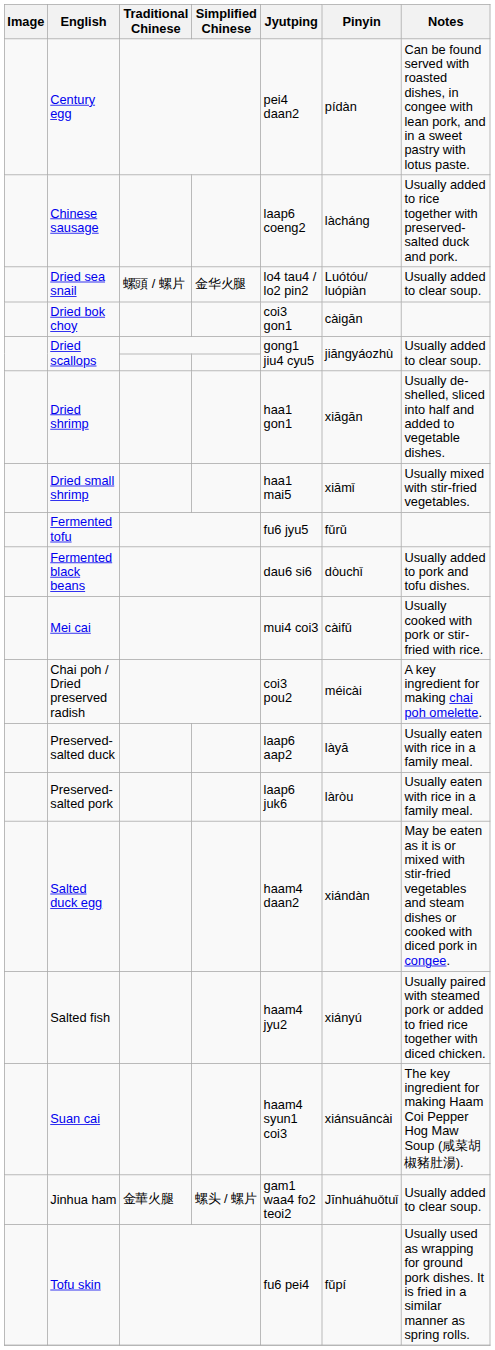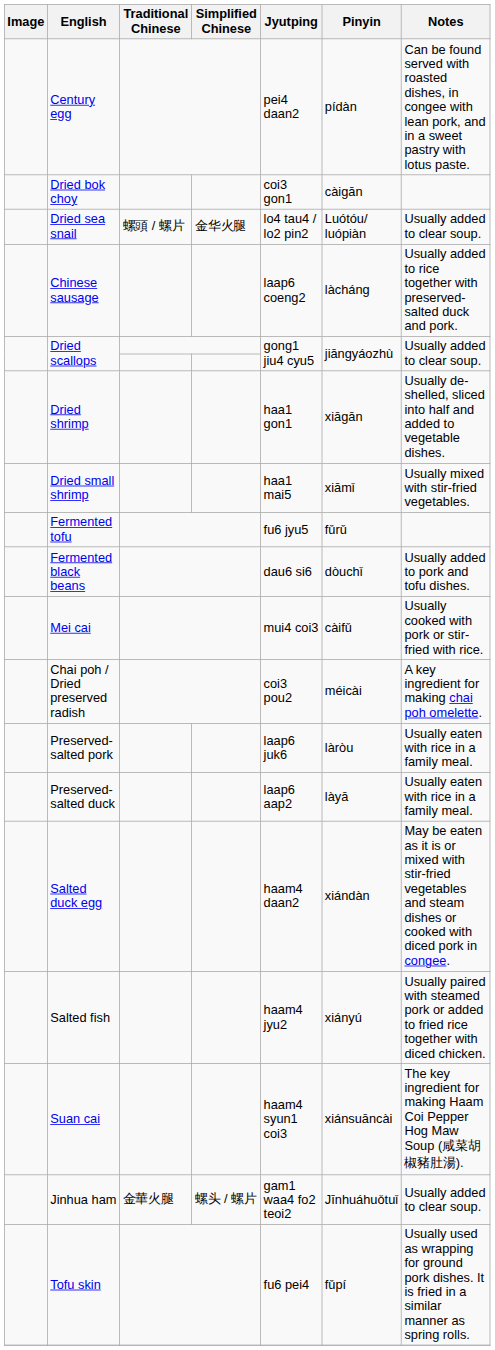 <table class="wikitable">
 <tr>
 <th>Image</th>
 <th>English</th>
 <th>Traditional Chinese</th>
 <th>Simplified Chinese</th>
 <th>Jyutping</th>
 <th>Pinyin</th>
 <th>Notes</th>
 </tr>
 <tr>
 <td></td>
 <td><a href='#'>Century egg</a></td>
 <td colspan="2" style="text-align:center"></td>
 <td>pei4 daan2</td>
 <td>pídàn</td>
 <td>Can be found served with roasted dishes, in congee with lean pork, and in a sweet pastry with lotus paste.</td>
 </tr>
 <tr>
 <td></td>
-<td><a href='#'>Chinese sausage</a></td>
+<td><a href='#'>Dried bok choy</a></td>
 <td></td>
 <td></td>
-<td>laap6 coeng2</td>
-<td>làcháng</td>
-<td>Usually added to rice together with preserved-salted duck and pork.</td>
+<td>coi3 gon1</td>
+<td>càigān</td>
+<td></td>
 </tr>
 <tr>
 <td></td>
 <td><a href='#'>Dried sea snail</a></td>
 <td>螺頭 / 螺片</td>
 <td>金华火腿</td>
 <td>lo4 tau4 / lo2 pin2</td>
 <td>Luótóu/ luópiàn</td>
 <td>Usually added to clear soup.</td>
 </tr>
 <tr>
 <td></td>
-<td><a href='#'>Dried bok choy</a></td>
+<td><a href='#'>Chinese sausage</a></td>
 <td></td>
 <td></td>
-<td>coi3 gon1</td>
-<td>càigān</td>
-<td></td>
+<td>laap6 coeng2</td>
+<td>làcháng</td>
+<td>Usually added to rice together with preserved-salted duck and pork.</td>
 </tr>
 <tr>
 <td rowspan=2></td>
 <td rowspan=2><a href='#'>Dried scallops</a></td>
 <td colspan="2" style="text-align:center"></td>
 <td rowspan=2>gong1 jiu4 cyu5</td>
 <td rowspan=2>jiāngyáozhù</td>
 <td rowspan=2>Usually added to clear soup.</td>
 </tr>
 <tr>
 <td></td>
 <td></td>
 </tr>
 <tr>
 <td></td>
 <td><a href='#'>Dried shrimp</a></td>
 <td></td>
 <td></td>
 <td>haa1 gon1</td>
 <td>xiāgān</td>
 <td>Usually de-shelled, sliced into half and added to vegetable dishes.</td>
 </tr>
 <tr>
 <td></td>
 <td><a href='#'>Dried small shrimp</a></td>
 <td></td>
 <td></td>
 <td>haa1 mai5</td>
 <td>xiāmǐ</td>
 <td>Usually mixed with stir-fried vegetables.</td>
 </tr>
 <tr>
 <td></td>
 <td><a href='#'>Fermented tofu</a></td>
 <td colspan="2" style="text-align:center"></td>
 <td>fu6 jyu5</td>
 <td>fǔrǔ</td>
 <td></td>
 </tr>
 <tr>
 <td></td>
 <td><a href='#'>Fermented black beans</a></td>
 <td colspan="2" style="text-align:center"></td>
 <td>dau6 si6</td>
 <td>dòuchǐ</td>
 <td>Usually added to pork and tofu dishes.</td>
 </tr>
 <tr>
 <td></td>
 <td><a href='#'>Mei cai</a></td>
 <td colspan="2" style="text-align:center"></td>
 <td>mui4 coi3</td>
 <td>càifǔ</td>
 <td>Usually cooked with pork or stir-fried with rice.</td>
 </tr>
 <tr>
 <td></td>
 <td>Chai poh / Dried preserved radish</td>
 <td colspan="2" style="text-align:center"></td>
 <td>coi3 pou2</td>
 <td>méicài</td>
 <td>A key ingredient for making <a href='#'>chai poh omelette</a>.</td>
 </tr>
 <tr>
 <td></td>
+<td>Preserved-salted pork</td>
+<td></td>
+<td></td>
+<td>laap6 juk6</td>
+<td>làròu</td>
+<td>Usually eaten with rice in a family meal.</td>
+</tr>
+<tr>
+<td></td>
 <td>Preserved-salted duck</td>
 <td></td>
 <td></td>
 <td>laap6 aap2</td>
 <td>làyā</td>
-<td>Usually eaten with rice in a family meal.</td>
-</tr>
-<tr>
-<td></td>
-<td>Preserved-salted pork</td>
-<td></td>
-<td></td>
-<td>laap6 juk6</td>
-<td>làròu</td>
 <td>Usually eaten with rice in a family meal.</td>
 </tr>
 <tr>
 <td></td>
 <td><a href='#'>Salted duck egg</a></td>
 <td></td>
 <td></td>
 <td>haam4 daan2</td>
 <td>xiándàn</td>
 <td>May be eaten as it is or mixed with stir-fried vegetables and steam dishes or cooked with diced pork in <a href='#'>congee</a>.</td>
 </tr>
 <tr>
 <td></td>
 <td>Salted fish</td>
 <td></td>
 <td></td>
 <td>haam4 jyu2</td>
 <td>xiányú</td>
 <td>Usually paired with steamed pork or added to fried rice together with diced chicken.</td>
 </tr>
 <tr>
 <td></td>
 <td><a href='#'>Suan cai</a></td>
 <td></td>
 <td></td>
 <td>haam4 syun1 coi3</td>
 <td>xiánsuāncài</td>
 <td>The key ingredient for making Haam Coi Pepper Hog Maw Soup (咸菜胡椒豬肚湯).</td>
 </tr>
 <tr>
 <td></td>
 <td>Jinhua ham</td>
 <td>金華火腿</td>
 <td>螺头 / 螺片</td>
 <td>gam1 waa4 fo2 teoi2</td>
 <td>Jīnhuáhuǒtuǐ</td>
 <td>Usually added to clear soup.</td>
 </tr>
 <tr>
 <td></td>
 <td><a href='#'>Tofu skin</a></td>
 <td colspan="2" style="text-align:center"></td>
 <td>fu6 pei4</td>
 <td>fǔpí</td>
 <td>Usually used as wrapping for ground pork dishes. It is fried in a similar manner as spring rolls.</td>
 </tr>
 <tr>
 </tr>
 </table>
